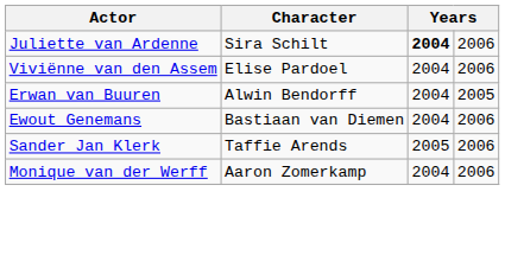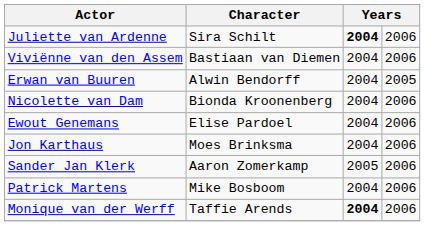 <table class="wikitable">
 <tr>
 <th>Actor</th>
 <th>Character</th>
 <th colspan="2">Years</th>
 </tr>
 <tr>
 <td><a href='#'>Juliette van Ardenne</a></td>
 <td>Sira Schilt</td>
 <td><strong>2004</strong></td>
 <td>2006</td>
 </tr>
 <tr>
 <td><a href='#'>Viviënne van den Assem</a></td>
-<td>Elise Pardoel</td>
+<td>Bastiaan van Diemen</td>
 <td>2004</td>
 <td>2006</td>
 </tr>
 <tr>
 <td><a href='#'>Erwan van Buuren</a></td>
 <td>Alwin Bendorff</td>
 <td>2004</td>
 <td>2005</td>
 </tr>
 <tr>
+<td><a href='#'>Nicolette van Dam</a></td>
+<td>Bionda Kroonenberg</td>
+<td>2004</td>
+<td>2006</td>
+</tr>
+<tr>
 <td><a href='#'>Ewout Genemans</a></td>
-<td>Bastiaan van Diemen</td>
+<td>Elise Pardoel</td>
+<td>2004</td>
+<td>2006</td>
+</tr>
+<tr>
+<td><a href='#'>Jon Karthaus</a></td>
+<td>Moes Brinksma</td>
 <td>2004</td>
 <td>2006</td>
 </tr>
 <tr>
 <td><a href='#'>Sander Jan Klerk</a></td>
-<td>Taffie Arends</td>
+<td>Aaron Zomerkamp</td>
 <td>2005</td>
 <td>2006</td>
 </tr>
 <tr>
+<td><a href='#'>Patrick Martens</a></td>
+<td>Mike Bosboom</td>
+<td>2004</td>
+<td>2006</td>
+</tr>
+<tr>
 <td><a href='#'>Monique van der Werff</a></td>
-<td>Aaron Zomerkamp</td>
-<td>2004</td>
+<td>Taffie Arends</td>
+<td><strong>2004</strong></td>
 <td>2006</td>
 </tr>
 <tr>
 </tr>
 </table>
